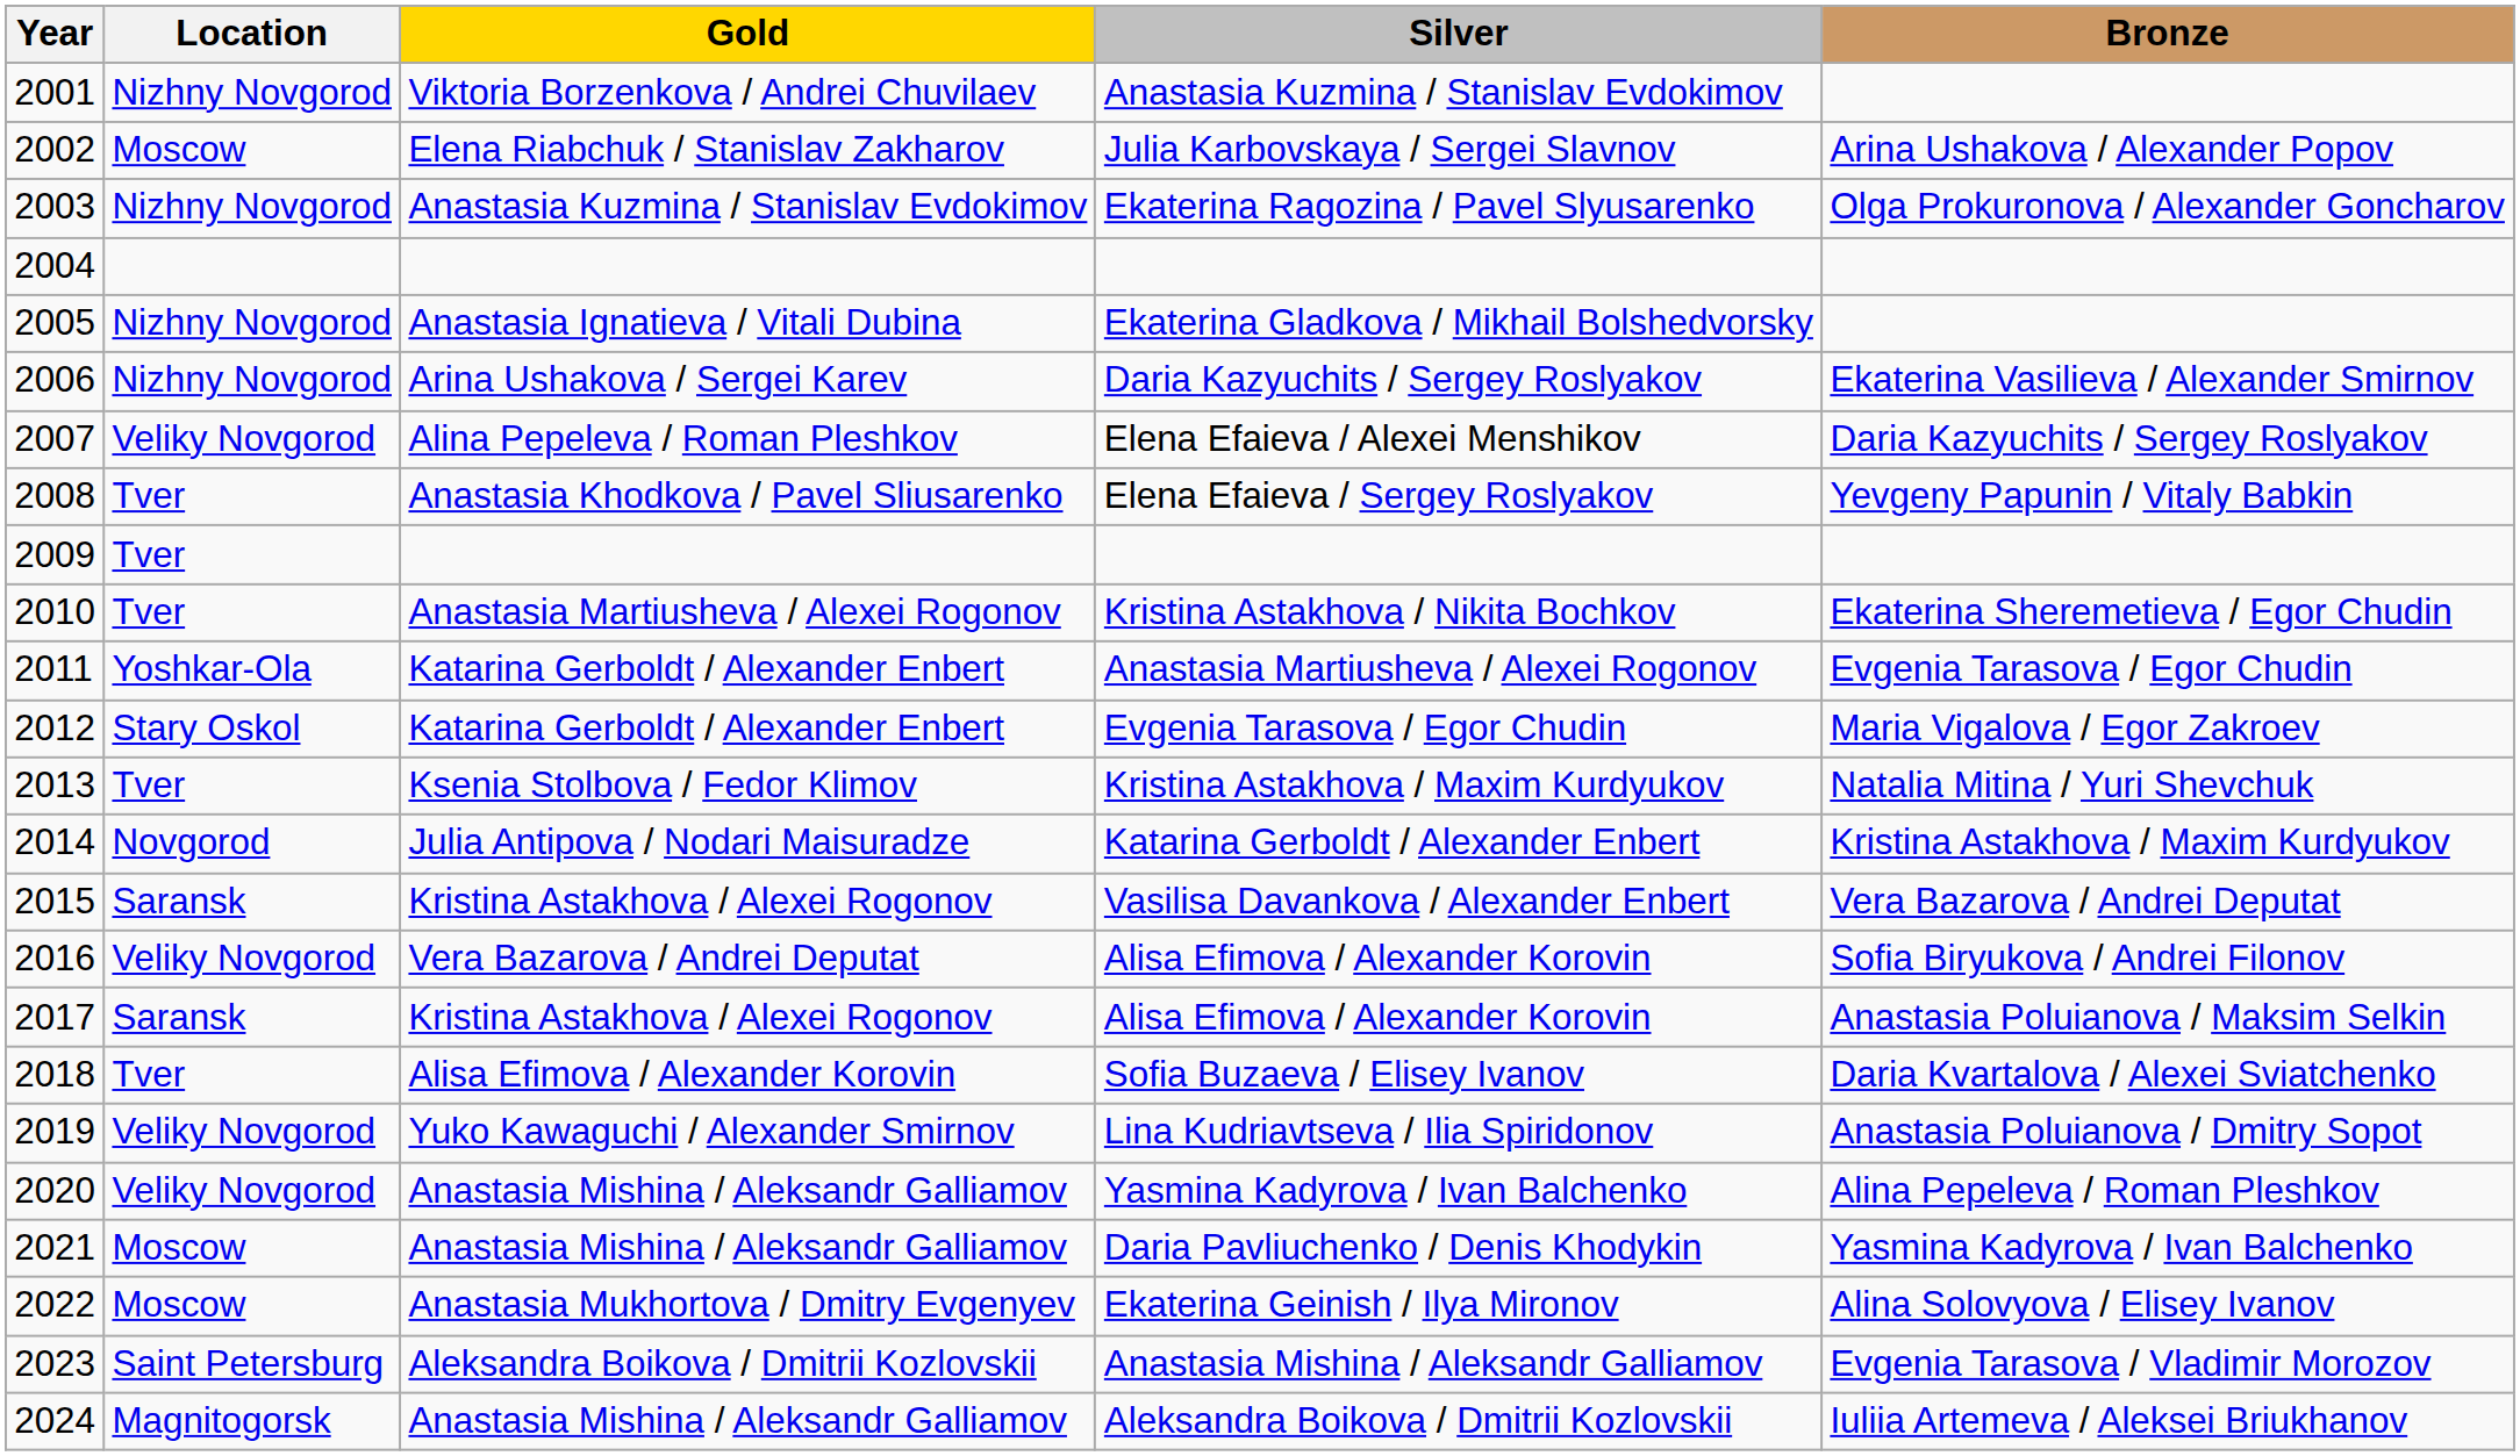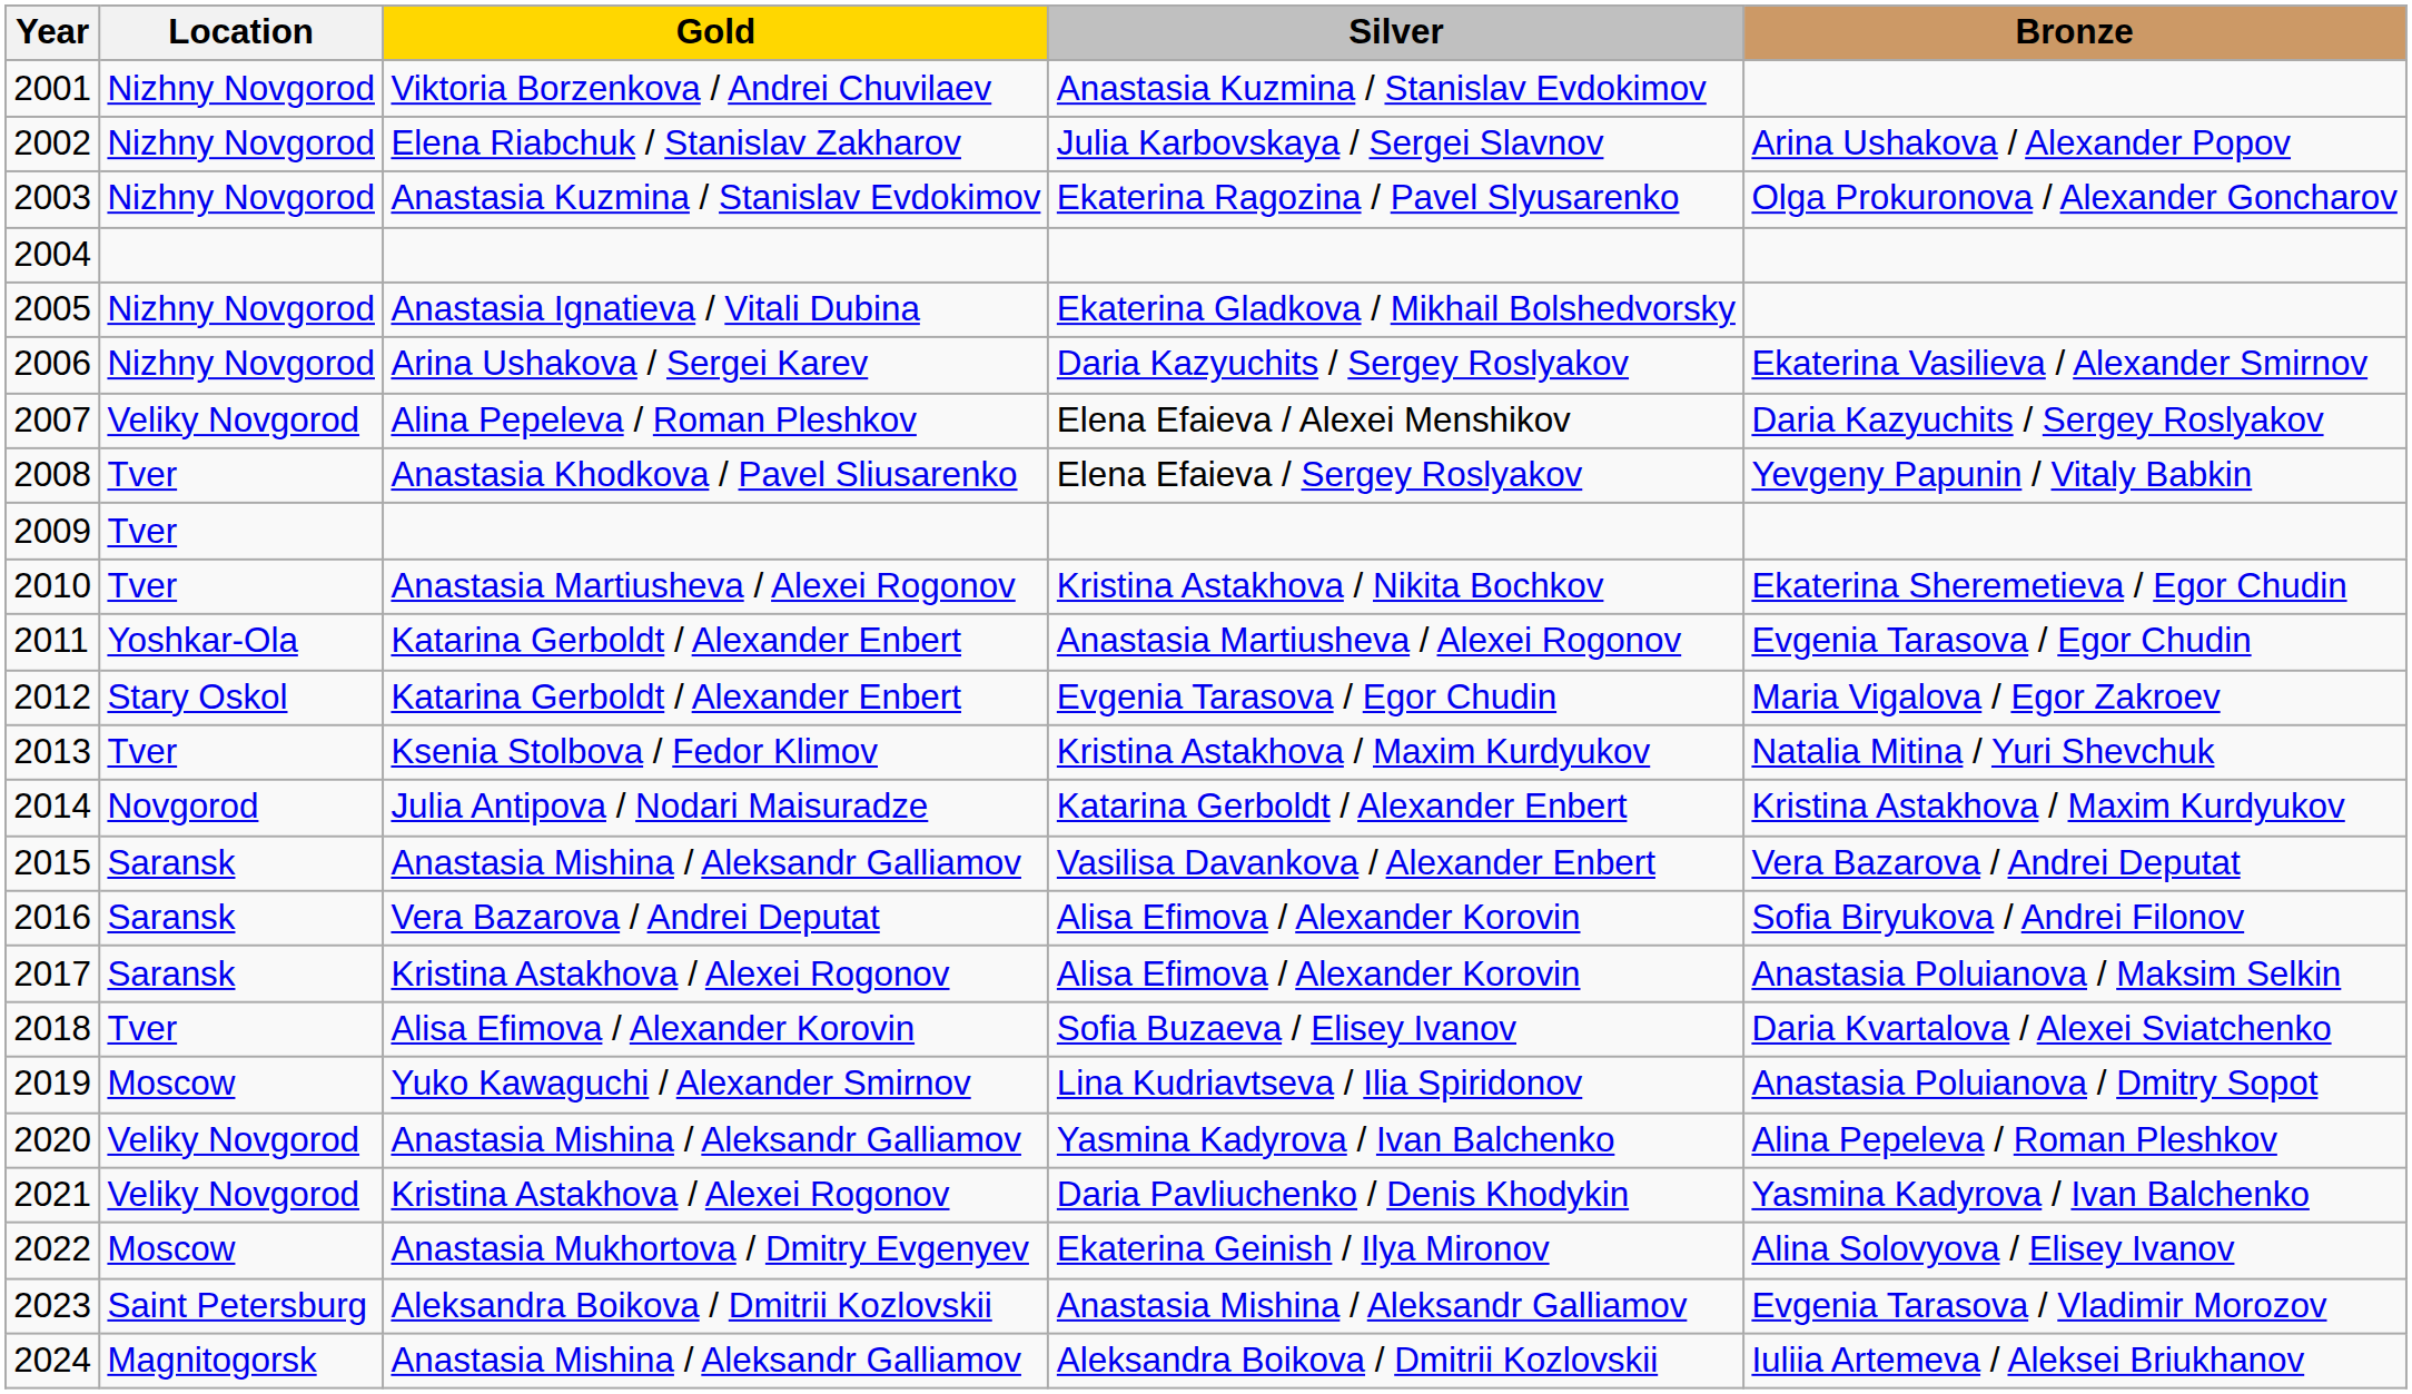 <table class="wikitable">
 <tr>
 <th>Year</th>
 <th>Location</th>
 <td align=center bgcolor=gold><strong>Gold</strong></td>
 <td align=center bgcolor=silver><strong>Silver</strong></td>
 <td align=center bgcolor=CC9966><strong>Bronze</strong></td>
 </tr>
 <tr>
 <td>2001</td>
 <td><a href='#'>Nizhny Novgorod</a></td>
 <td><a href='#'>Viktoria Borzenkova</a> / <a href='#'>Andrei Chuvilaev</a></td>
 <td><a href='#'>Anastasia Kuzmina</a> / <a href='#'>Stanislav Evdokimov</a></td>
 <td></td>
 </tr>
 <tr>
 <td>2002</td>
-<td><a href='#'>Moscow</a></td>
+<td><a href='#'>Nizhny Novgorod</a></td>
 <td><a href='#'>Elena Riabchuk</a> / <a href='#'>Stanislav Zakharov</a></td>
 <td><a href='#'>Julia Karbovskaya</a> / <a href='#'>Sergei Slavnov</a></td>
 <td><a href='#'>Arina Ushakova</a> / <a href='#'>Alexander Popov</a></td>
 </tr>
 <tr>
 <td>2003</td>
 <td><a href='#'>Nizhny Novgorod</a></td>
 <td><a href='#'>Anastasia Kuzmina</a> / <a href='#'>Stanislav Evdokimov</a></td>
 <td><a href='#'>Ekaterina Ragozina</a> / <a href='#'>Pavel Slyusarenko</a></td>
 <td><a href='#'>Olga Prokuronova</a> / <a href='#'>Alexander Goncharov</a></td>
 </tr>
 <tr>
 <td>2004</td>
 <td></td>
 <td></td>
 <td></td>
 </tr>
 <tr>
 <td>2005</td>
 <td><a href='#'>Nizhny Novgorod</a></td>
 <td><a href='#'>Anastasia Ignatieva</a> / <a href='#'>Vitali Dubina</a></td>
 <td><a href='#'>Ekaterina Gladkova</a> / <a href='#'>Mikhail Bolshedvorsky</a></td>
 <td></td>
 </tr>
 <tr>
 <td>2006</td>
 <td><a href='#'>Nizhny Novgorod</a></td>
 <td><a href='#'>Arina Ushakova</a> / <a href='#'>Sergei Karev</a></td>
 <td><a href='#'>Daria Kazyuchits</a> / <a href='#'>Sergey Roslyakov</a></td>
 <td><a href='#'>Ekaterina Vasilieva</a> / <a href='#'>Alexander Smirnov</a></td>
 </tr>
 <tr>
 <td>2007</td>
 <td><a href='#'>Veliky Novgorod</a></td>
 <td><a href='#'>Alina Pepeleva</a> / <a href='#'>Roman Pleshkov</a></td>
 <td>Elena Efaieva / Alexei Menshikov</td>
 <td><a href='#'>Daria Kazyuchits</a> / <a href='#'>Sergey Roslyakov</a></td>
 </tr>
 <tr>
 <td>2008</td>
 <td><a href='#'>Tver</a></td>
 <td><a href='#'>Anastasia Khodkova</a> / <a href='#'>Pavel Sliusarenko</a></td>
 <td>Elena Efaieva / <a href='#'>Sergey Roslyakov</a></td>
 <td><a href='#'>Yevgeny Papunin</a> / <a href='#'>Vitaly Babkin</a></td>
 </tr>
 <tr>
 <td>2009</td>
 <td><a href='#'>Tver</a></td>
 <td></td>
 <td></td>
 </tr>
 <tr>
 <td>2010</td>
 <td><a href='#'>Tver</a></td>
 <td><a href='#'>Anastasia Martiusheva</a> / <a href='#'>Alexei Rogonov</a></td>
 <td><a href='#'>Kristina Astakhova</a> / <a href='#'>Nikita Bochkov</a></td>
 <td><a href='#'>Ekaterina Sheremetieva</a> / <a href='#'>Egor Chudin</a></td>
 </tr>
 <tr>
 <td>2011</td>
 <td><a href='#'>Yoshkar-Ola</a></td>
 <td><a href='#'>Katarina Gerboldt</a> / <a href='#'>Alexander Enbert</a></td>
 <td><a href='#'>Anastasia Martiusheva</a> / <a href='#'>Alexei Rogonov</a></td>
 <td><a href='#'>Evgenia Tarasova</a> / <a href='#'>Egor Chudin</a></td>
 </tr>
 <tr>
 <td>2012</td>
 <td><a href='#'>Stary Oskol</a></td>
 <td><a href='#'>Katarina Gerboldt</a> / <a href='#'>Alexander Enbert</a></td>
 <td><a href='#'>Evgenia Tarasova</a> / <a href='#'>Egor Chudin</a></td>
 <td><a href='#'>Maria Vigalova</a> / <a href='#'>Egor Zakroev</a></td>
 </tr>
 <tr>
 <td>2013</td>
 <td><a href='#'>Tver</a></td>
 <td><a href='#'>Ksenia Stolbova</a> / <a href='#'>Fedor Klimov</a></td>
 <td><a href='#'>Kristina Astakhova</a> / <a href='#'>Maxim Kurdyukov</a></td>
 <td><a href='#'>Natalia Mitina</a> / <a href='#'>Yuri Shevchuk</a></td>
 </tr>
 <tr>
 <td>2014</td>
 <td><a href='#'>Novgorod</a></td>
 <td><a href='#'>Julia Antipova</a> / <a href='#'>Nodari Maisuradze</a></td>
 <td><a href='#'>Katarina Gerboldt</a> / <a href='#'>Alexander Enbert</a></td>
 <td><a href='#'>Kristina Astakhova</a> / <a href='#'>Maxim Kurdyukov</a></td>
 </tr>
 <tr>
 <td>2015</td>
 <td><a href='#'>Saransk</a></td>
-<td><a href='#'>Kristina Astakhova</a> / <a href='#'>Alexei Rogonov</a></td>
+<td><a href='#'>Anastasia Mishina</a> / <a href='#'>Aleksandr Galliamov</a></td>
 <td><a href='#'>Vasilisa Davankova</a> / <a href='#'>Alexander Enbert</a></td>
 <td><a href='#'>Vera Bazarova</a> / <a href='#'>Andrei Deputat</a></td>
 </tr>
 <tr>
 <td>2016</td>
-<td><a href='#'>Veliky Novgorod</a></td>
+<td><a href='#'>Saransk</a></td>
 <td><a href='#'>Vera Bazarova</a> / <a href='#'>Andrei Deputat</a></td>
 <td><a href='#'>Alisa Efimova</a> / <a href='#'>Alexander Korovin</a></td>
 <td><a href='#'>Sofia Biryukova</a> / <a href='#'>Andrei Filonov</a></td>
 </tr>
 <tr>
 <td>2017</td>
 <td><a href='#'>Saransk</a></td>
 <td><a href='#'>Kristina Astakhova</a> / <a href='#'>Alexei Rogonov</a></td>
 <td><a href='#'>Alisa Efimova</a> / <a href='#'>Alexander Korovin</a></td>
 <td><a href='#'>Anastasia Poluianova</a> / <a href='#'>Maksim Selkin</a></td>
 </tr>
 <tr>
 <td>2018</td>
 <td><a href='#'>Tver</a></td>
 <td><a href='#'>Alisa Efimova</a> / <a href='#'>Alexander Korovin</a></td>
 <td><a href='#'>Sofia Buzaeva</a> / <a href='#'>Elisey Ivanov</a></td>
 <td><a href='#'>Daria Kvartalova</a> / <a href='#'>Alexei Sviatchenko</a></td>
 </tr>
 <tr>
 <td>2019</td>
-<td><a href='#'>Veliky Novgorod</a></td>
+<td><a href='#'>Moscow</a></td>
 <td><a href='#'>Yuko Kawaguchi</a> / <a href='#'>Alexander Smirnov</a></td>
 <td><a href='#'>Lina Kudriavtseva</a> / <a href='#'>Ilia Spiridonov</a></td>
 <td><a href='#'>Anastasia Poluianova</a> / <a href='#'>Dmitry Sopot</a></td>
 </tr>
 <tr>
 <td>2020</td>
 <td><a href='#'>Veliky Novgorod</a></td>
 <td><a href='#'>Anastasia Mishina</a> / <a href='#'>Aleksandr Galliamov</a></td>
 <td><a href='#'>Yasmina Kadyrova</a> / <a href='#'>Ivan Balchenko</a></td>
 <td><a href='#'>Alina Pepeleva</a> / <a href='#'>Roman Pleshkov</a></td>
 </tr>
 <tr>
 <td>2021</td>
-<td><a href='#'>Moscow</a></td>
-<td><a href='#'>Anastasia Mishina</a> / <a href='#'>Aleksandr Galliamov</a></td>
+<td><a href='#'>Veliky Novgorod</a></td>
+<td><a href='#'>Kristina Astakhova</a> / <a href='#'>Alexei Rogonov</a></td>
 <td><a href='#'>Daria Pavliuchenko</a> / <a href='#'>Denis Khodykin</a></td>
 <td><a href='#'>Yasmina Kadyrova</a> / <a href='#'>Ivan Balchenko</a></td>
 </tr>
 <tr>
 <td>2022</td>
 <td><a href='#'>Moscow</a></td>
 <td><a href='#'>Anastasia Mukhortova</a> / <a href='#'>Dmitry Evgenyev</a></td>
 <td><a href='#'>Ekaterina Geinish</a> / <a href='#'>Ilya Mironov</a></td>
 <td><a href='#'>Alina Solovyova</a> / <a href='#'>Elisey Ivanov</a></td>
 </tr>
 <tr>
 <td>2023</td>
 <td><a href='#'>Saint Petersburg</a></td>
 <td><a href='#'>Aleksandra Boikova</a> / <a href='#'>Dmitrii Kozlovskii</a></td>
 <td><a href='#'>Anastasia Mishina</a> / <a href='#'>Aleksandr Galliamov</a></td>
 <td><a href='#'>Evgenia Tarasova</a> / <a href='#'>Vladimir Morozov</a></td>
 </tr>
 <tr>
 <td>2024</td>
 <td><a href='#'>Magnitogorsk</a></td>
 <td><a href='#'>Anastasia Mishina</a> / <a href='#'>Aleksandr Galliamov</a></td>
 <td><a href='#'>Aleksandra Boikova</a> / <a href='#'>Dmitrii Kozlovskii</a></td>
 <td><a href='#'>Iuliia Artemeva</a> / <a href='#'>Aleksei Briukhanov</a></td>
 </tr>
 </table>
